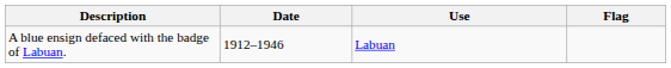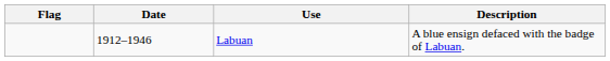 <table class="wikitable">
 <tr style="background:#efefef;">
-<th style="width:250px;">Description</th>
+<th style="width:110px;">Flag</th>
 <th style="width:150px;">Date</th>
 <th style="width:250px;">Use</th>
-<th style="width:110px;">Flag</th>
+<th style="width:250px;">Description</th>
 </tr>
 <tr>
-<td>A blue ensign defaced with the badge of <a href='#'>Labuan</a>.</td>
+<td></td>
 <td>1912–1946</td>
 <td><a href='#'>Labuan</a></td>
-<td></td>
+<td>A blue ensign defaced with the badge of <a href='#'>Labuan</a>.</td>
 </tr>
 </table>
